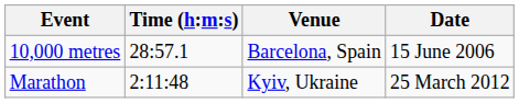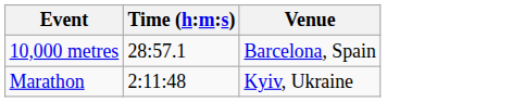 <table class=wikitable>
 <tr>
 <th>Event</th>
 <th>Time (<a href='#'>h</a>:<a href='#'>m</a>:<a href='#'>s</a>)</th>
 <th>Venue</th>
-<th>Date</th>
 </tr>
 <tr>
 <td><a href='#'>10,000 metres</a></td>
 <td>28:57.1</td>
 <td><a href='#'>Barcelona</a>, Spain</td>
-<td>15 June 2006</td>
 </tr>
 <tr>
 <td><a href='#'>Marathon</a></td>
 <td>2:11:48</td>
 <td><a href='#'>Kyiv</a>, Ukraine</td>
-<td>25 March 2012</td>
 </tr>
 </table>
